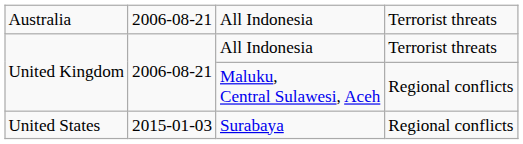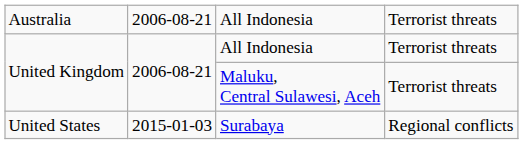 <table class="wikitable" style="font-size: 90%; float:right">
 <tr>
 <td>Australia</td>
 <td>2006-08-21</td>
 <td>All Indonesia</td>
 <td>Terrorist threats</td>
 </tr>
 <tr>
 <td rowspan=2>United Kingdom</td>
 <td rowspan=2>2006-08-21</td>
 <td>All Indonesia</td>
 <td>Terrorist threats</td>
 </tr>
 <tr>
 <td><a href='#'>Maluku</a>,<br><a href='#'>Central Sulawesi</a>, <a href='#'>Aceh</a></td>
-<td>Regional conflicts</td>
+<td>Terrorist threats</td>
 </tr>
 <tr>
 <td>United States</td>
 <td>2015-01-03</td>
 <td><a href='#'>Surabaya</a></td>
 <td>Regional conflicts</td>
 </tr>
 </table>
